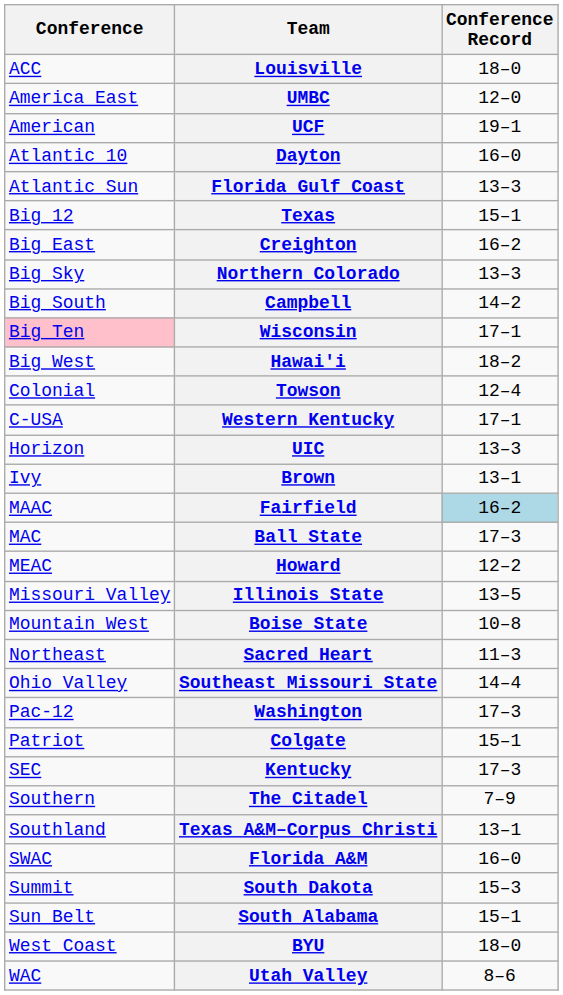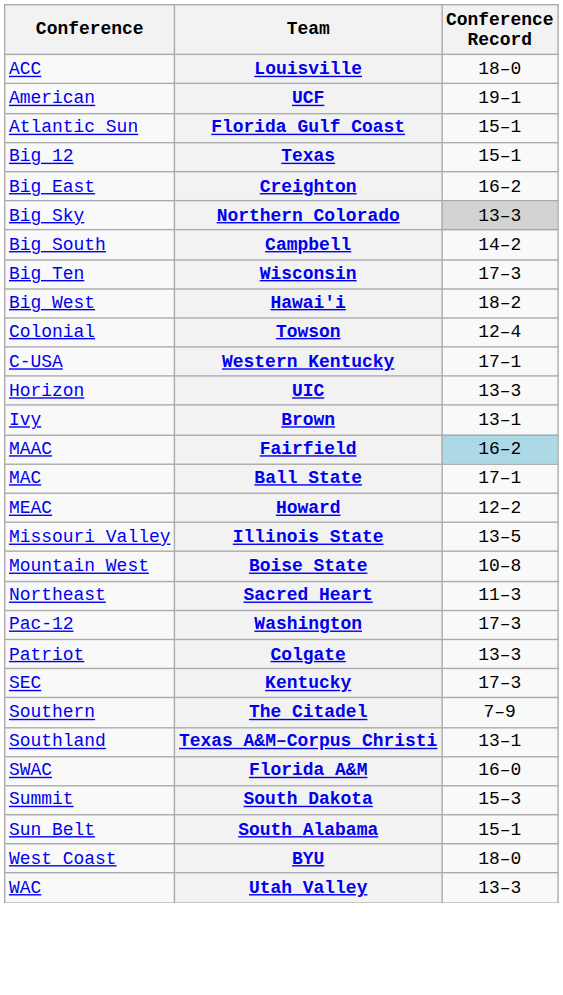 <table class="wikitable sortable plainrowheaders" style="text-align:center;">
 <tr>
 <th scope="col">Conference</th>
 <th scope="col">Team</th>
 <th scope="col" data-sort-type="number">Conference<br>Record</th>
 </tr>
 <tr>
 <td align=left><a href='#'>ACC</a></td>
 <th scope="row" style="text-align:center"><a href='#'>Louisville</a></th>
 <td align=center>18–0</td>
 </tr>
 <tr>
-<td align=left><a href='#'>America East</a></td>
-<th scope="row" style="text-align:center"><a href='#'>UMBC</a></th>
-<td align=center>12–0</td>
-</tr>
-<tr>
 <td align=left><a href='#'>American</a></td>
 <th scope="row" style="text-align:center"><a href='#'>UCF</a></th>
 <td align=center>19–1</td>
 </tr>
 <tr>
-<td align=left><a href='#'>Atlantic 10</a></td>
-<th scope="row" style="text-align:center"><a href='#'>Dayton</a></th>
-<td align=center>16–0</td>
-</tr>
-<tr>
 <td align=left><a href='#'>Atlantic Sun</a></td>
 <th scope="row" style="text-align:center"><a href='#'>Florida Gulf Coast</a></th>
-<td align=center>13–3</td>
+<td align=center>15–1</td>
 </tr>
 <tr>
 <td align=left><a href='#'>Big 12</a></td>
 <th scope="row" style="text-align:center"><a href='#'>Texas</a></th>
 <td align=center>15–1</td>
 </tr>
 <tr>
 <td align=left><a href='#'>Big East</a></td>
 <th scope="row" style="text-align:center"><a href='#'>Creighton</a></th>
 <td align=center>16–2</td>
 </tr>
 <tr>
 <td align=left><a href='#'>Big Sky</a></td>
 <th scope="row" style="text-align:center"><a href='#'>Northern Colorado</a></th>
-<td align=center>13–3</td>
+<td align=center style="background: lightgrey;">13–3</td>
 </tr>
 <tr>
 <td align=left><a href='#'>Big South</a></td>
 <th scope="row" style="text-align:center"><a href='#'>Campbell</a></th>
 <td align=center>14–2</td>
 </tr>
 <tr>
-<td align=left style="background: pink;"><a href='#'>Big Ten</a></td>
+<td align=left><a href='#'>Big Ten</a></td>
 <th scope="row" style="text-align:center"><a href='#'>Wisconsin</a></th>
-<td align=center>17–1</td>
+<td align=center>17–3</td>
 </tr>
 <tr>
 <td align=left><a href='#'>Big West</a></td>
 <th scope="row"style="text-align:center"><a href='#'>Hawai'i</a></th>
 <td align=center>18–2</td>
 </tr>
 <tr>
 <td align=left><a href='#'>Colonial</a></td>
 <th scope="row" style="text-align:center"><a href='#'>Towson</a></th>
 <td align=center>12–4</td>
 </tr>
 <tr>
 <td align=left><a href='#'>C-USA</a></td>
 <th scope="row" style="text-align:center"><a href='#'>Western Kentucky</a></th>
 <td align=center>17–1</td>
 </tr>
 <tr>
 <td align=left><a href='#'>Horizon</a></td>
 <th scope="row" style="text-align:center"><a href='#'>UIC</a></th>
 <td align=center>13–3</td>
 </tr>
 <tr>
 <td align=left><a href='#'>Ivy</a></td>
 <th scope="row"style="text-align:center"><a href='#'>Brown</a></th>
 <td align=center>13–1</td>
 </tr>
 <tr>
 <td align=left><a href='#'>MAAC</a></td>
 <th scope="row" style="text-align:center"><a href='#'>Fairfield</a></th>
 <td align=center style="background: lightblue;">16–2</td>
 </tr>
 <tr>
 <td align=left><a href='#'>MAC</a></td>
 <th scope="row" style="text-align:center"><a href='#'>Ball State</a></th>
-<td align=center>17–3</td>
+<td align=center>17–1</td>
 </tr>
 <tr>
 <td align=left><a href='#'>MEAC</a></td>
 <th scope="row" style="text-align:center"><a href='#'>Howard</a></th>
 <td align=center>12–2</td>
 </tr>
 <tr>
 <td align=left><a href='#'>Missouri Valley</a></td>
 <th scope="row" style="text-align:center"><a href='#'>Illinois State</a></th>
 <td align=center>13–5</td>
 </tr>
 <tr>
 <td align=left><a href='#'>Mountain West</a></td>
 <th scope="row" style="text-align:center"><a href='#'>Boise State</a></th>
 <td align=center>10–8</td>
 </tr>
 <tr>
 <td align=left><a href='#'>Northeast</a></td>
 <th scope="row" style="text-align:center"><a href='#'>Sacred Heart</a></th>
 <td align=center>11–3</td>
 </tr>
 <tr>
-<td align=left><a href='#'>Ohio Valley</a></td>
-<th scope="row" style="text-align:center"><a href='#'>Southeast Missouri State</a></th>
-<td align=center>14–4</td>
-</tr>
-<tr>
 <td align=left><a href='#'>Pac-12</a></td>
 <th scope="row" style="text-align:center"><a href='#'>Washington</a></th>
 <td align=center>17–3</td>
 </tr>
 <tr>
 <td align=left><a href='#'>Patriot</a></td>
 <th scope="row" style="text-align:center"><a href='#'>Colgate</a></th>
-<td align=center>15–1</td>
+<td align=center>13–3</td>
 </tr>
 <tr>
 <td align=left><a href='#'>SEC</a></td>
 <th scope="row" style="text-align:center"><a href='#'>Kentucky</a></th>
 <td align=center>17–3</td>
 </tr>
 <tr>
 <td align=left><a href='#'>Southern</a></td>
 <th scope="row" style="text-align:center"><a href='#'>The Citadel</a></th>
 <td align=center>7–9</td>
 </tr>
 <tr>
 <td align=left><a href='#'>Southland</a></td>
 <th scope="row" style="text-align:center"><a href='#'>Texas A&M–Corpus Christi</a></th>
 <td align=center>13–1</td>
 </tr>
 <tr>
 <td align=left><a href='#'>SWAC</a></td>
 <th scope="row" style="text-align:center"><a href='#'>Florida A&M</a></th>
 <td align=center>16–0</td>
 </tr>
 <tr>
 <td align=left><a href='#'>Summit</a></td>
 <th scope="row" style="text-align:center"><a href='#'>South Dakota</a></th>
 <td align=center>15–3</td>
 </tr>
 <tr>
 <td align=left><a href='#'>Sun Belt</a></td>
 <th scope="row" style="text-align:center"><a href='#'>South Alabama</a></th>
 <td align=center>15–1</td>
 </tr>
 <tr>
 <td align=left><a href='#'>West Coast</a></td>
 <th scope="row" style="text-align:center"><a href='#'>BYU</a></th>
 <td align=center>18–0</td>
 </tr>
 <tr>
 <td align=left><a href='#'>WAC</a></td>
 <th scope="row" style="text-align:center"><a href='#'>Utah Valley</a></th>
-<td align=center>8–6</td>
+<td align=center>13–3</td>
 </tr>
 </table>
